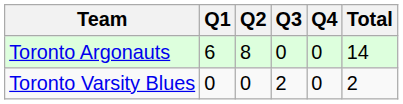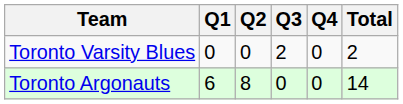 <table class="wikitable">
 <tr>
 <th>Team</th>
 <th>Q1</th>
 <th>Q2</th>
 <th>Q3</th>
 <th>Q4</th>
 <th>Total</th>
 </tr>
+<tr>
+<td><a href='#'>Toronto Varsity Blues</a></td>
+<td>0</td>
+<td>0</td>
+<td>2</td>
+<td>0</td>
+<td>2</td>
+</tr>
 <tr style="background-color:#ddffdd">
 <td><a href='#'>Toronto Argonauts</a></td>
 <td>6</td>
 <td>8</td>
 <td>0</td>
 <td>0</td>
 <td>14</td>
 </tr>
-<tr>
-<td><a href='#'>Toronto Varsity Blues</a></td>
-<td>0</td>
-<td>0</td>
-<td>2</td>
-<td>0</td>
-<td>2</td>
-</tr>
 </table>
